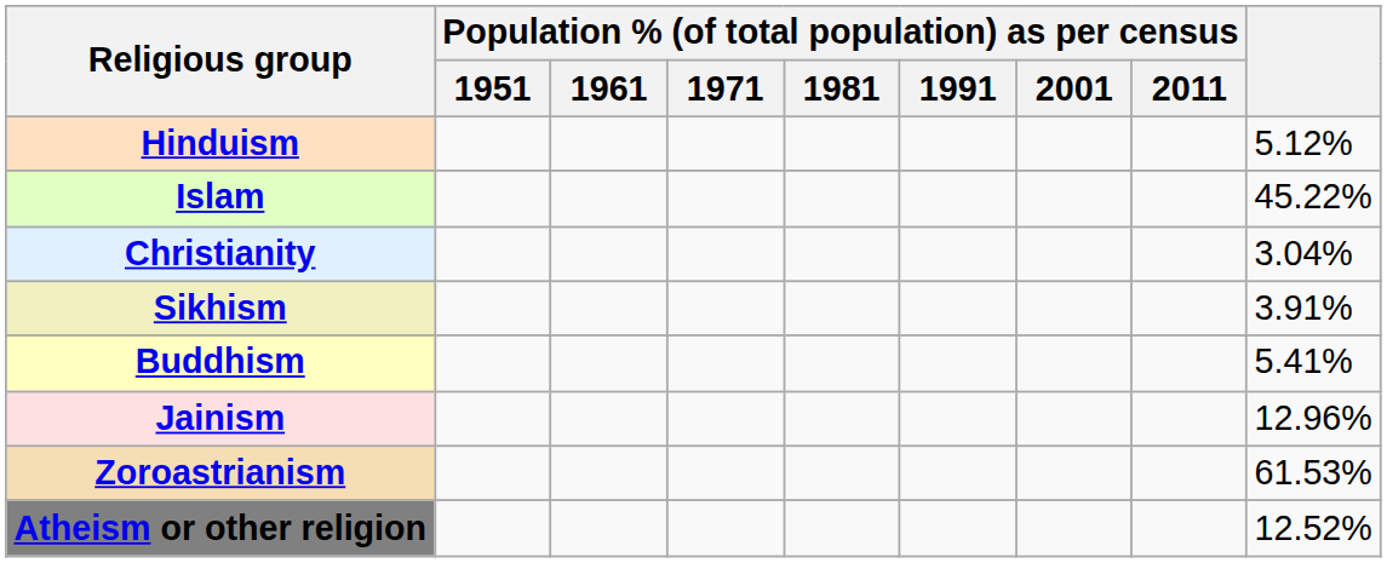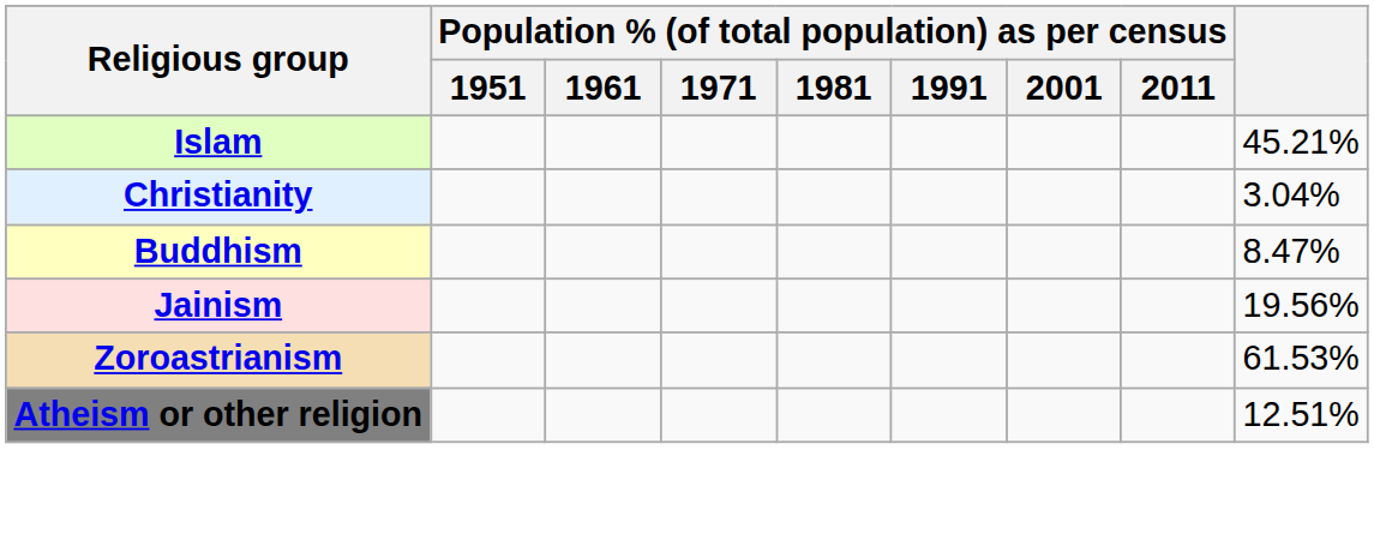 <table class="wikitable sortable static-row-numbers static-row-header-text col1left sort-under-center col1Left hover-highlight" "style="font-size: 100%" style="text-align:left;">
 <tr>
 <th rowspan=2>Religious group</th>
 <th colspan=7>Population % (of total population) as per census</th>
 <th rowspan=2></th>
 </tr>
 <tr>
 <th>1951</th>
 <th>1961</th>
 <th>1971</th>
 <th>1981</th>
 <th>1991</th>
 <th>2001</th>
 <th>2011</th>
 </tr>
 <tr>
-<th style="background:#FFE0C0;"><a href='#'>Hinduism</a></th>
-<td></td>
-<td></td>
-<td></td>
-<td></td>
-<td></td>
-<td></td>
-<td></td>
-<td> 5.12%</td>
-</tr>
-<tr>
 <th style="background:#E0FFC0;"><a href='#'>Islam</a></th>
 <td></td>
 <td></td>
 <td></td>
 <td></td>
 <td></td>
 <td></td>
 <td></td>
-<td> 45.22%</td>
+<td> 45.21%</td>
 </tr>
 <tr>
 <th style="background:#E0F0FF;"><a href='#'>Christianity</a></th>
 <td></td>
 <td></td>
 <td></td>
 <td></td>
 <td></td>
 <td></td>
 <td></td>
 <td> 3.04%</td>
 </tr>
 <tr>
-<th style="background:#F0F0C0;"><a href='#'>Sikhism</a></th>
-<td></td>
-<td></td>
-<td></td>
-<td></td>
-<td></td>
-<td></td>
-<td></td>
-<td> 3.91%</td>
-</tr>
-<tr>
 <th style="background:#FFFFC0;"><a href='#'>Buddhism</a></th>
 <td></td>
 <td></td>
 <td></td>
 <td></td>
 <td></td>
 <td></td>
 <td></td>
-<td> 5.41%</td>
+<td> 8.47%</td>
 </tr>
 <tr>
 <th style="background:#FFE0E0;"><a href='#'>Jainism</a></th>
 <td></td>
 <td></td>
 <td></td>
 <td></td>
 <td></td>
 <td></td>
 <td></td>
-<td> 12.96%</td>
+<td> 19.56%</td>
 </tr>
 <tr>
 <th style="background:Wheat;"><a href='#'>Zoroastrianism</a></th>
 <td></td>
 <td></td>
 <td></td>
 <td></td>
 <td></td>
 <td></td>
 <td></td>
 <td> 61.53%</td>
 </tr>
 <tr>
 <th style="background:Gray;"><a href='#'>Atheism</a> or other religion</th>
 <td></td>
 <td></td>
 <td></td>
 <td></td>
 <td></td>
 <td></td>
 <td></td>
-<td> 12.52%</td>
+<td> 12.51%</td>
 </tr>
 </table>
